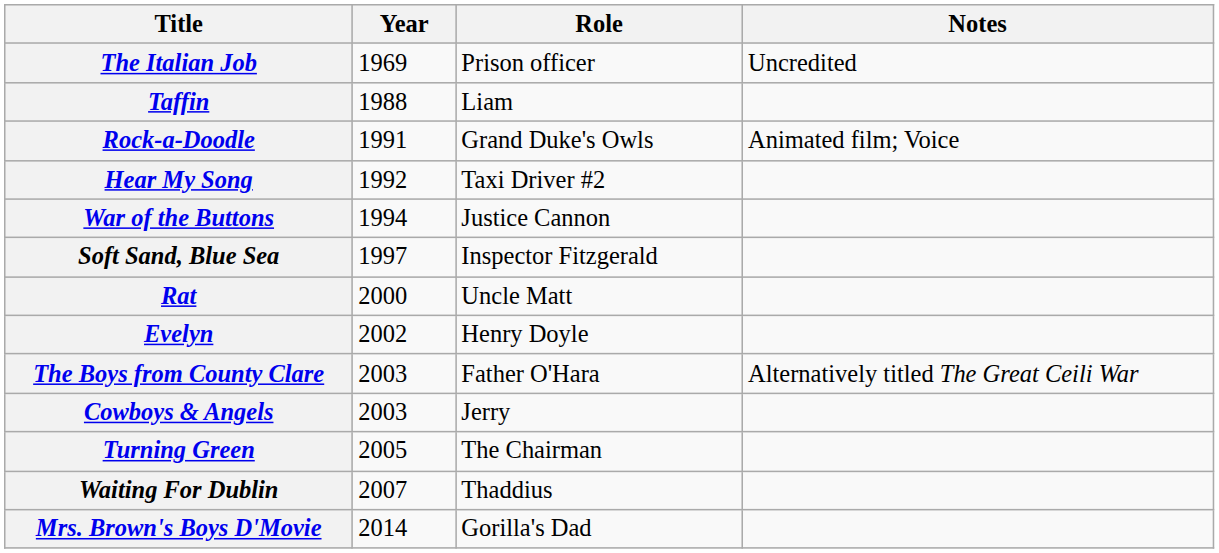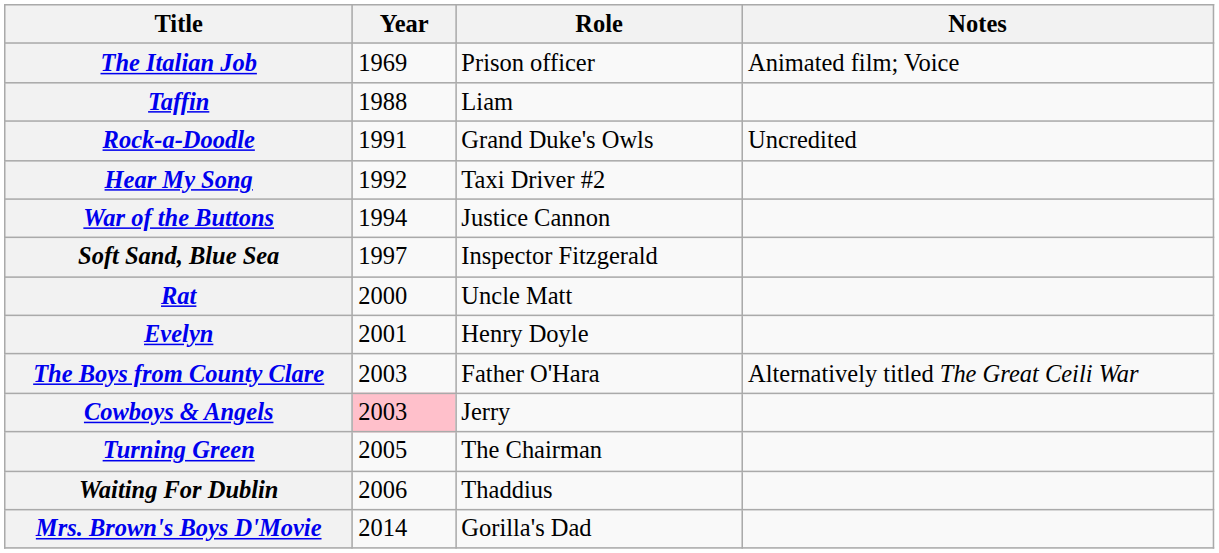 <table class="wikitable plainrowheaders sortable">
 <tr>
 <th scope="col">Title</th>
 <th scope="col">Year</th>
 <th scope="col">Role</th>
 <th scope="col">Notes</th>
 </tr>
 <tr>
 <th style="width:220px;" scope="row"><em><a href='#'>The Italian Job</a></em></th>
 <td style="width:60px;">1969</td>
 <td style="width:180px;">Prison officer</td>
-<td style="width:300px;">Uncredited</td>
+<td>Animated film; Voice</td>
 </tr>
 <tr>
 <th scope="row"><em><a href='#'>Taffin</a></em></th>
 <td>1988</td>
 <td>Liam</td>
 <td></td>
 </tr>
 <tr>
 <th scope="row"><em><a href='#'>Rock-a-Doodle</a></em></th>
 <td>1991</td>
 <td>Grand Duke's Owls</td>
-<td>Animated film; Voice</td>
+<td style="width:300px;">Uncredited</td>
 </tr>
 <tr>
 <th scope="row"><em><a href='#'>Hear My Song</a></em></th>
 <td>1992</td>
 <td>Taxi Driver #2</td>
 <td></td>
 </tr>
 <tr>
 <th scope="row"><em><a href='#'>War of the Buttons</a></em></th>
 <td>1994</td>
 <td>Justice Cannon</td>
 <td></td>
 </tr>
 <tr>
 <th scope="row"><em>Soft Sand, Blue Sea</em></th>
 <td>1997</td>
 <td>Inspector Fitzgerald</td>
 <td></td>
 </tr>
 <tr>
 <th scope="row"><em><a href='#'>Rat</a></em></th>
 <td>2000</td>
 <td>Uncle Matt</td>
 <td></td>
 </tr>
 <tr>
 <th scope="row"><em><a href='#'>Evelyn</a></em></th>
-<td>2002</td>
+<td>2001</td>
 <td>Henry Doyle</td>
 <td></td>
 </tr>
 <tr>
 <th scope="row"><em><a href='#'>The Boys from County Clare</a></em></th>
 <td>2003</td>
 <td>Father O'Hara</td>
 <td>Alternatively titled <em>The Great Ceili War</em></td>
 </tr>
 <tr>
 <th scope="row"><em><a href='#'>Cowboys & Angels</a></em></th>
-<td>2003</td>
+<td style="background: pink;">2003</td>
 <td>Jerry</td>
 <td></td>
 </tr>
 <tr>
 <th scope="row"><em><a href='#'>Turning Green</a></em></th>
 <td>2005</td>
 <td>The Chairman</td>
 <td></td>
 </tr>
 <tr>
 <th scope="row"><em>Waiting For Dublin</em></th>
-<td>2007</td>
+<td>2006</td>
 <td>Thaddius</td>
 <td></td>
 </tr>
 <tr>
 <th scope="row"><em><a href='#'>Mrs. Brown's Boys D'Movie</a></em></th>
 <td>2014</td>
 <td>Gorilla's Dad</td>
 <td></td>
 </tr>
 </table>
